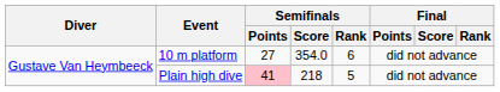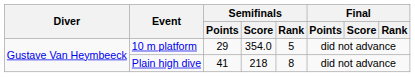 <table class=wikitable style="font-size:90%">
 <tr>
 <th rowspan=2>Diver</th>
 <th rowspan=2>Event</th>
 <th colspan=3>Semifinals</th>
 <th colspan=3>Final</th>
 </tr>
 <tr>
 <th>Points</th>
 <th>Score</th>
 <th>Rank</th>
 <th>Points</th>
 <th>Score</th>
 <th>Rank</th>
 </tr>
 <tr>
 <td rowspan=2><a href='#'>Gustave Van Heymbeeck</a></td>
 <td><a href='#'>10 m platform</a></td>
-<td align=center>27</td>
+<td align=center>29</td>
 <td align=center>354.0</td>
-<td align=center>6</td>
+<td align=center>5</td>
 <td align=center colspan=3>did not advance</td>
 </tr>
 <tr>
 <td><a href='#'>Plain high dive</a></td>
-<td align=center style="background: pink;">41</td>
+<td align=center>41</td>
 <td align=center>218</td>
-<td align=center>5</td>
+<td align=center>8</td>
 <td align=center colspan=3>did not advance</td>
 </tr>
 </table>
